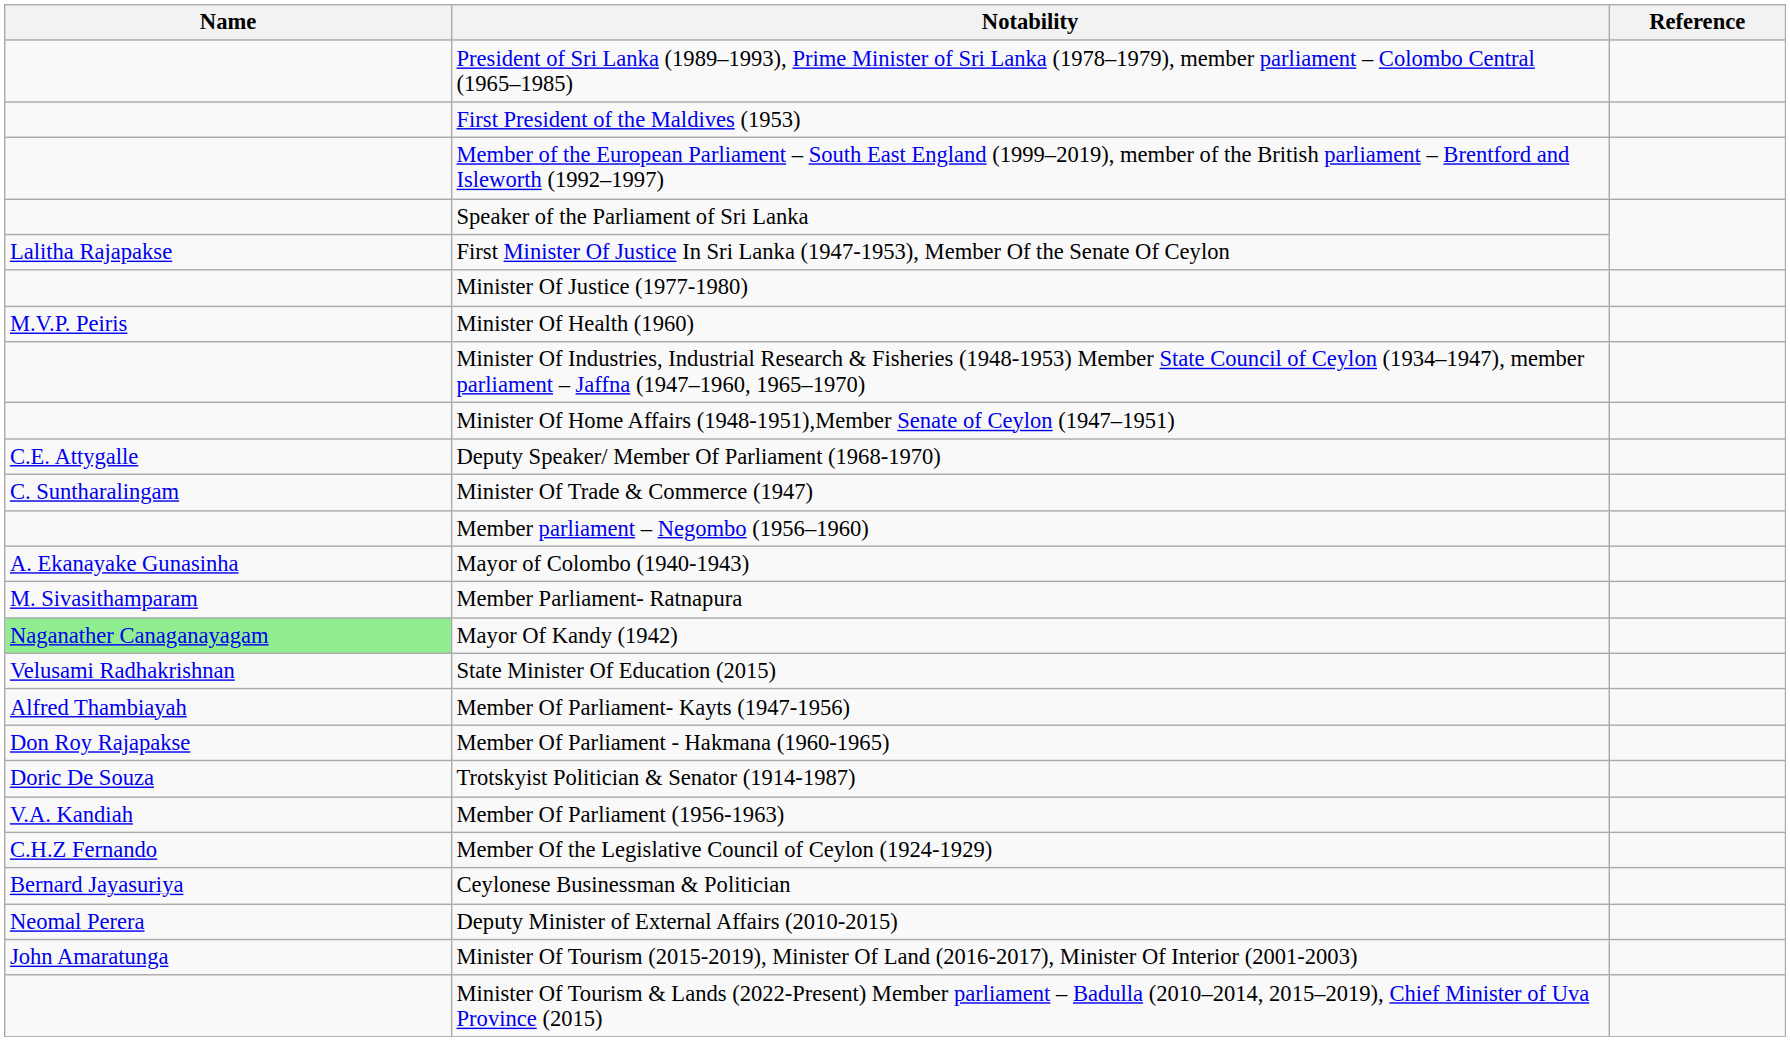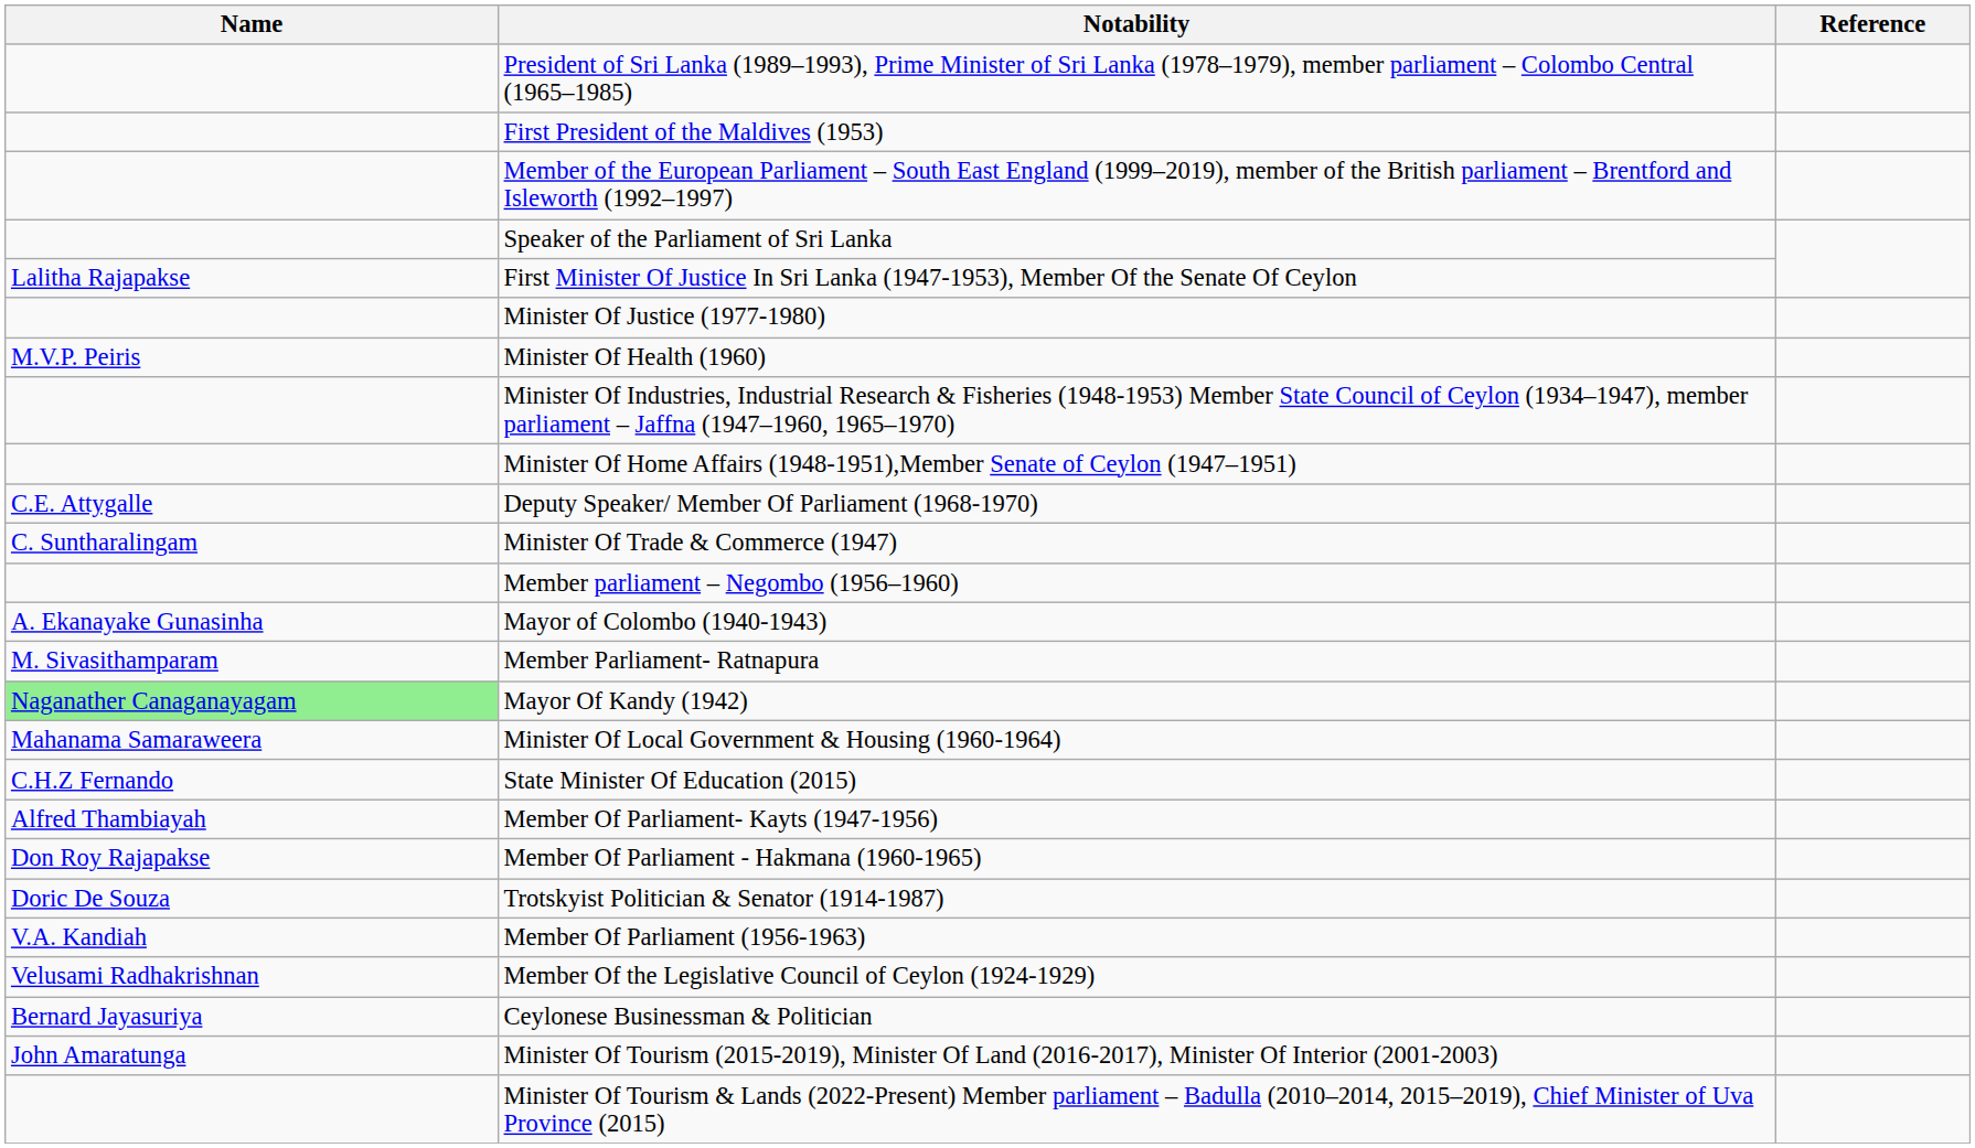 <table class="wikitable sortable" style="width:100%">
 <tr>
 <th style="width:*;">Name</th>
 <th class="unsortable" style="width:65%;">Notability</th>
 <th class="unsortable" style="width:*;">Reference</th>
 </tr>
 <tr>
 <td></td>
 <td><a href='#'>President of Sri Lanka</a> (1989–1993), <a href='#'>Prime Minister of Sri Lanka</a> (1978–1979), member <a href='#'>parliament</a> – <a href='#'>Colombo Central</a> (1965–1985)</td>
 <td style="text-align:center;"></td>
 </tr>
 <tr>
 <td></td>
 <td><a href='#'>First President of the Maldives</a> (1953)</td>
 <td style="text-align:center;"></td>
 </tr>
 <tr>
 <td></td>
 <td><a href='#'>Member of the European Parliament</a> – <a href='#'>South East England</a> (1999–2019), member of the British <a href='#'>parliament</a> – <a href='#'>Brentford and Isleworth</a> (1992–1997)</td>
 <td></td>
 </tr>
 <tr>
 <td></td>
 <td>Speaker of the Parliament of Sri Lanka</td>
 </tr>
 <tr>
 <td><a href='#'>Lalitha Rajapakse</a></td>
 <td>First <a href='#'>Minister Of Justice</a> In Sri Lanka (1947-1953), Member Of the Senate Of Ceylon</td>
 </tr>
 <tr>
 <td></td>
 <td>Minister Of Justice (1977-1980)</td>
 <td></td>
 </tr>
 <tr>
 <td><a href='#'>M.V.P. Peiris</a></td>
 <td>Minister Of Health (1960)</td>
 <td></td>
 </tr>
 <tr>
 <td></td>
 <td>Minister Of Industries, Industrial Research & Fisheries (1948-1953) Member <a href='#'>State Council of Ceylon</a> (1934–1947), member <a href='#'>parliament</a> – <a href='#'>Jaffna</a> (1947–1960, 1965–1970)</td>
 <td style="text-align:center;"></td>
 </tr>
 <tr>
 <td></td>
 <td>Minister Of Home Affairs (1948-1951),Member <a href='#'>Senate of Ceylon</a> (1947–1951)</td>
 <td></td>
 </tr>
 <tr>
 <td><a href='#'>C.E. Attygalle</a></td>
 <td>Deputy Speaker/ Member Of Parliament (1968-1970)</td>
 <td></td>
 </tr>
 <tr>
 <td><a href='#'>C. Suntharalingam</a></td>
 <td>Minister Of Trade & Commerce (1947)</td>
 <td></td>
 </tr>
 <tr>
 <td></td>
 <td>Member <a href='#'>parliament</a> – <a href='#'>Negombo</a> (1956–1960)</td>
 <td></td>
 </tr>
 <tr>
 <td><a href='#'>A. Ekanayake Gunasinha</a></td>
 <td>Mayor of Colombo (1940-1943)</td>
 <td></td>
 </tr>
 <tr>
 <td><a href='#'>M. Sivasithamparam</a></td>
 <td>Member Parliament- Ratnapura</td>
 <td></td>
 </tr>
 <tr>
 <td style="background: lightgreen;"><a href='#'>Naganather Canaganayagam</a></td>
 <td>Mayor Of Kandy (1942)</td>
 <td></td>
 </tr>
 <tr>
-<td><a href='#'>Velusami Radhakrishnan</a></td>
+<td><a href='#'>Mahanama Samaraweera</a></td>
+<td>Minister Of Local Government & Housing (1960-1964)</td>
+<td></td>
+</tr>
+<tr>
+<td><a href='#'>C.H.Z Fernando</a></td>
 <td>State Minister Of Education (2015)</td>
 <td></td>
 </tr>
 <tr>
 <td><a href='#'>Alfred Thambiayah</a></td>
 <td>Member Of Parliament- Kayts (1947-1956)</td>
 <td></td>
 </tr>
 <tr>
 <td><a href='#'>Don Roy Rajapakse</a></td>
 <td>Member Of Parliament - Hakmana (1960-1965)</td>
 <td></td>
 </tr>
 <tr>
 <td><a href='#'>Doric De Souza</a></td>
 <td>Trotskyist Politician & Senator (1914-1987)</td>
 <td></td>
 </tr>
 <tr>
 <td><a href='#'>V.A. Kandiah</a></td>
 <td>Member Of Parliament (1956-1963)</td>
 <td></td>
 </tr>
 <tr>
-<td><a href='#'>C.H.Z Fernando</a></td>
+<td><a href='#'>Velusami Radhakrishnan</a></td>
 <td>Member Of the Legislative Council of Ceylon (1924-1929)</td>
 <td></td>
 </tr>
 <tr>
 <td><a href='#'>Bernard Jayasuriya</a></td>
 <td>Ceylonese Businessman & Politician</td>
-<td></td>
-</tr>
-<tr>
-<td><a href='#'>Neomal Perera</a></td>
-<td>Deputy Minister of External Affairs (2010-2015)</td>
 <td></td>
 </tr>
 <tr>
 <td><a href='#'>John Amaratunga</a></td>
 <td>Minister Of Tourism (2015-2019), Minister Of Land (2016-2017), Minister Of Interior (2001-2003)</td>
 <td></td>
 </tr>
 <tr>
 <td></td>
 <td>Minister Of Tourism & Lands (2022-Present) Member <a href='#'>parliament</a> – <a href='#'>Badulla</a> (2010–2014, 2015–2019), <a href='#'>Chief Minister of Uva Province</a> (2015)</td>
 <td></td>
 </tr>
 </table>
